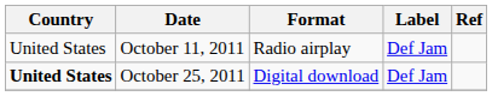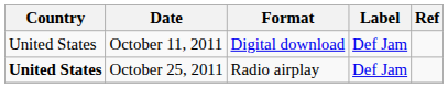 <table class="wikitable">
 <tr>
 <th>Country</th>
 <th>Date</th>
 <th>Format</th>
 <th>Label</th>
 <th>Ref</th>
 </tr>
 <tr>
 <td>United States</td>
 <td>October 11, 2011</td>
-<td>Radio airplay</td>
+<td><a href='#'>Digital download</a></td>
 <td><a href='#'>Def Jam</a></td>
 <td></td>
 </tr>
 <tr>
 <td><strong>United States</strong></td>
 <td>October 25, 2011</td>
-<td><a href='#'>Digital download</a></td>
+<td>Radio airplay</td>
 <td><a href='#'>Def Jam</a></td>
 <td></td>
 </tr>
 <tr>
 </tr>
 </table>
